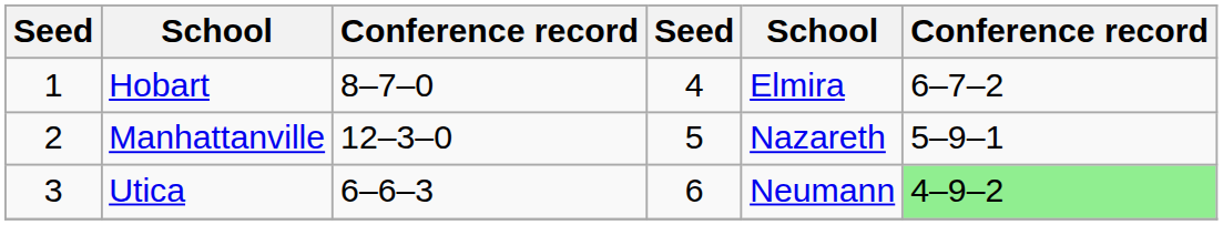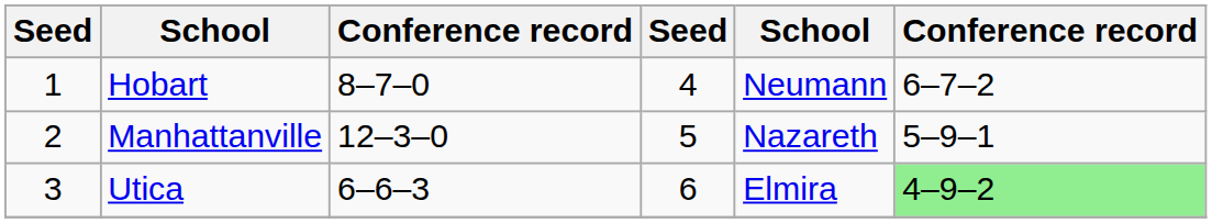 <table class="wikitable">
 <tr>
 <th>Seed</th>
 <th>School</th>
 <th>Conference record</th>
 <th>Seed</th>
 <th>School</th>
 <th>Conference record</th>
 </tr>
 <tr>
 <td align=center>1</td>
 <td><a href='#'>Hobart</a></td>
 <td>8–7–0</td>
 <td align=center>4</td>
-<td><a href='#'>Elmira</a></td>
+<td><a href='#'>Neumann</a></td>
 <td>6–7–2</td>
 </tr>
 <tr>
 <td align=center>2</td>
 <td><a href='#'>Manhattanville</a></td>
 <td>12–3–0</td>
 <td align=center>5</td>
 <td><a href='#'>Nazareth</a></td>
 <td>5–9–1</td>
 </tr>
 <tr>
 <td align=center>3</td>
 <td><a href='#'>Utica</a></td>
 <td>6–6–3</td>
 <td align=center>6</td>
-<td><a href='#'>Neumann</a></td>
+<td><a href='#'>Elmira</a></td>
 <td style="background: lightgreen;">4–9–2</td>
 </tr>
 <tr>
 </tr>
 </table>
